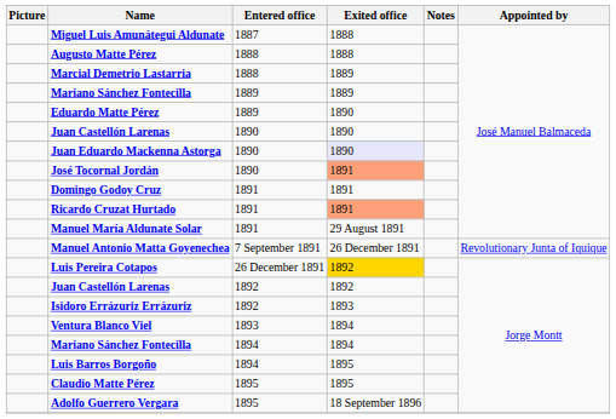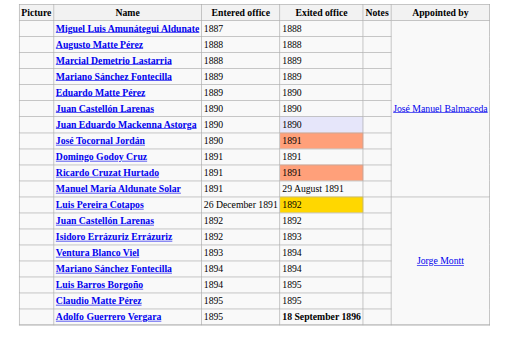 <table class="wikitable" style="margin:1em auto; font-size:95%;">
 <tr>
 <th>Picture</th>
 <th>Name</th>
 <th>Entered office</th>
 <th>Exited office</th>
 <th>Notes</th>
 <th>Appointed by</th>
 </tr>
 <tr>
 <td></td>
 <td><strong><a href='#'>Miguel Luis Amunátegui Aldunate</a></strong></td>
 <td>1887</td>
 <td>1888</td>
 <td></td>
 <td rowspan=11 align=center><a href='#'>José Manuel Balmaceda</a></td>
 </tr>
 <tr>
 <td></td>
 <td><strong><a href='#'>Augusto Matte Pérez</a></strong></td>
 <td>1888</td>
 <td>1888</td>
 <td></td>
 </tr>
 <tr>
 <td></td>
 <td><strong><a href='#'>Marcial Demetrio Lastarria</a></strong></td>
 <td>1888</td>
 <td>1889</td>
 <td></td>
 </tr>
 <tr>
 <td></td>
 <td><strong><a href='#'>Mariano Sánchez Fontecilla</a></strong></td>
 <td>1889</td>
 <td>1889</td>
 <td></td>
 </tr>
 <tr>
 <td></td>
 <td><strong><a href='#'>Eduardo Matte Pérez</a></strong></td>
 <td>1889</td>
 <td>1890</td>
 <td></td>
 </tr>
 <tr>
 <td></td>
 <td><strong><a href='#'>Juan Castellón Larenas</a></strong></td>
 <td>1890</td>
 <td>1890</td>
 <td></td>
 </tr>
 <tr>
 <td></td>
 <td><strong><a href='#'>Juan Eduardo Mackenna Astorga</a></strong></td>
 <td>1890</td>
 <td style="background: lavender;">1890</td>
 <td></td>
 </tr>
 <tr>
 <td></td>
 <td><strong><a href='#'>José Tocornal Jordán</a></strong></td>
 <td>1890</td>
 <td style="background: lightsalmon;">1891</td>
 <td></td>
 </tr>
 <tr>
 <td></td>
 <td><strong><a href='#'>Domingo Godoy Cruz</a></strong></td>
 <td>1891</td>
 <td>1891</td>
 <td></td>
 </tr>
 <tr>
 <td></td>
 <td><strong><a href='#'>Ricardo Cruzat Hurtado</a></strong></td>
 <td>1891</td>
 <td style="background: lightsalmon;">1891</td>
 <td></td>
 </tr>
 <tr>
 <td></td>
 <td><strong><a href='#'>Manuel María Aldunate Solar</a></strong></td>
 <td>1891</td>
 <td>29 August 1891</td>
 <td></td>
 </tr>
 <tr>
 <td></td>
-<td><strong><a href='#'>Manuel Antonio Matta Goyenechea</a></strong></td>
-<td>7 September 1891</td>
-<td>26 December 1891</td>
-<td></td>
-<td><a href='#'>Revolutionary Junta of Iquique</a></td>
-</tr>
-<tr>
-<td></td>
 <td><strong><a href='#'>Luis Pereira Cotapos</a></strong></td>
 <td>26 December 1891</td>
 <td style="background: gold;">1892</td>
 <td></td>
 <td rowspan=8 align=center><a href='#'>Jorge Montt</a></td>
 </tr>
 <tr>
 <td></td>
 <td><strong><a href='#'>Juan Castellón Larenas</a></strong></td>
 <td>1892</td>
 <td>1892</td>
 <td></td>
 </tr>
 <tr>
 <td></td>
 <td><strong><a href='#'>Isidoro Errázuriz Errázuriz</a></strong></td>
 <td>1892</td>
 <td>1893</td>
 <td></td>
 </tr>
 <tr>
 <td></td>
 <td><strong><a href='#'>Ventura Blanco Viel</a></strong></td>
 <td>1893</td>
 <td>1894</td>
 <td></td>
 </tr>
 <tr>
 <td></td>
 <td><strong><a href='#'>Mariano Sánchez Fontecilla</a></strong></td>
 <td>1894</td>
 <td>1894</td>
 <td></td>
 </tr>
 <tr>
 <td></td>
 <td><strong><a href='#'>Luis Barros Borgoño</a></strong></td>
 <td>1894</td>
 <td>1895</td>
 <td></td>
 </tr>
 <tr>
 <td></td>
 <td><strong><a href='#'>Claudio Matte Pérez</a></strong></td>
 <td>1895</td>
 <td>1895</td>
 <td></td>
 </tr>
 <tr>
 <td></td>
 <td><strong><a href='#'>Adolfo Guerrero Vergara</a></strong></td>
 <td>1895</td>
-<td>18 September 1896</td>
+<td><strong>18 September 1896</strong></td>
 <td></td>
 </tr>
 <tr>
 </tr>
 </table>
